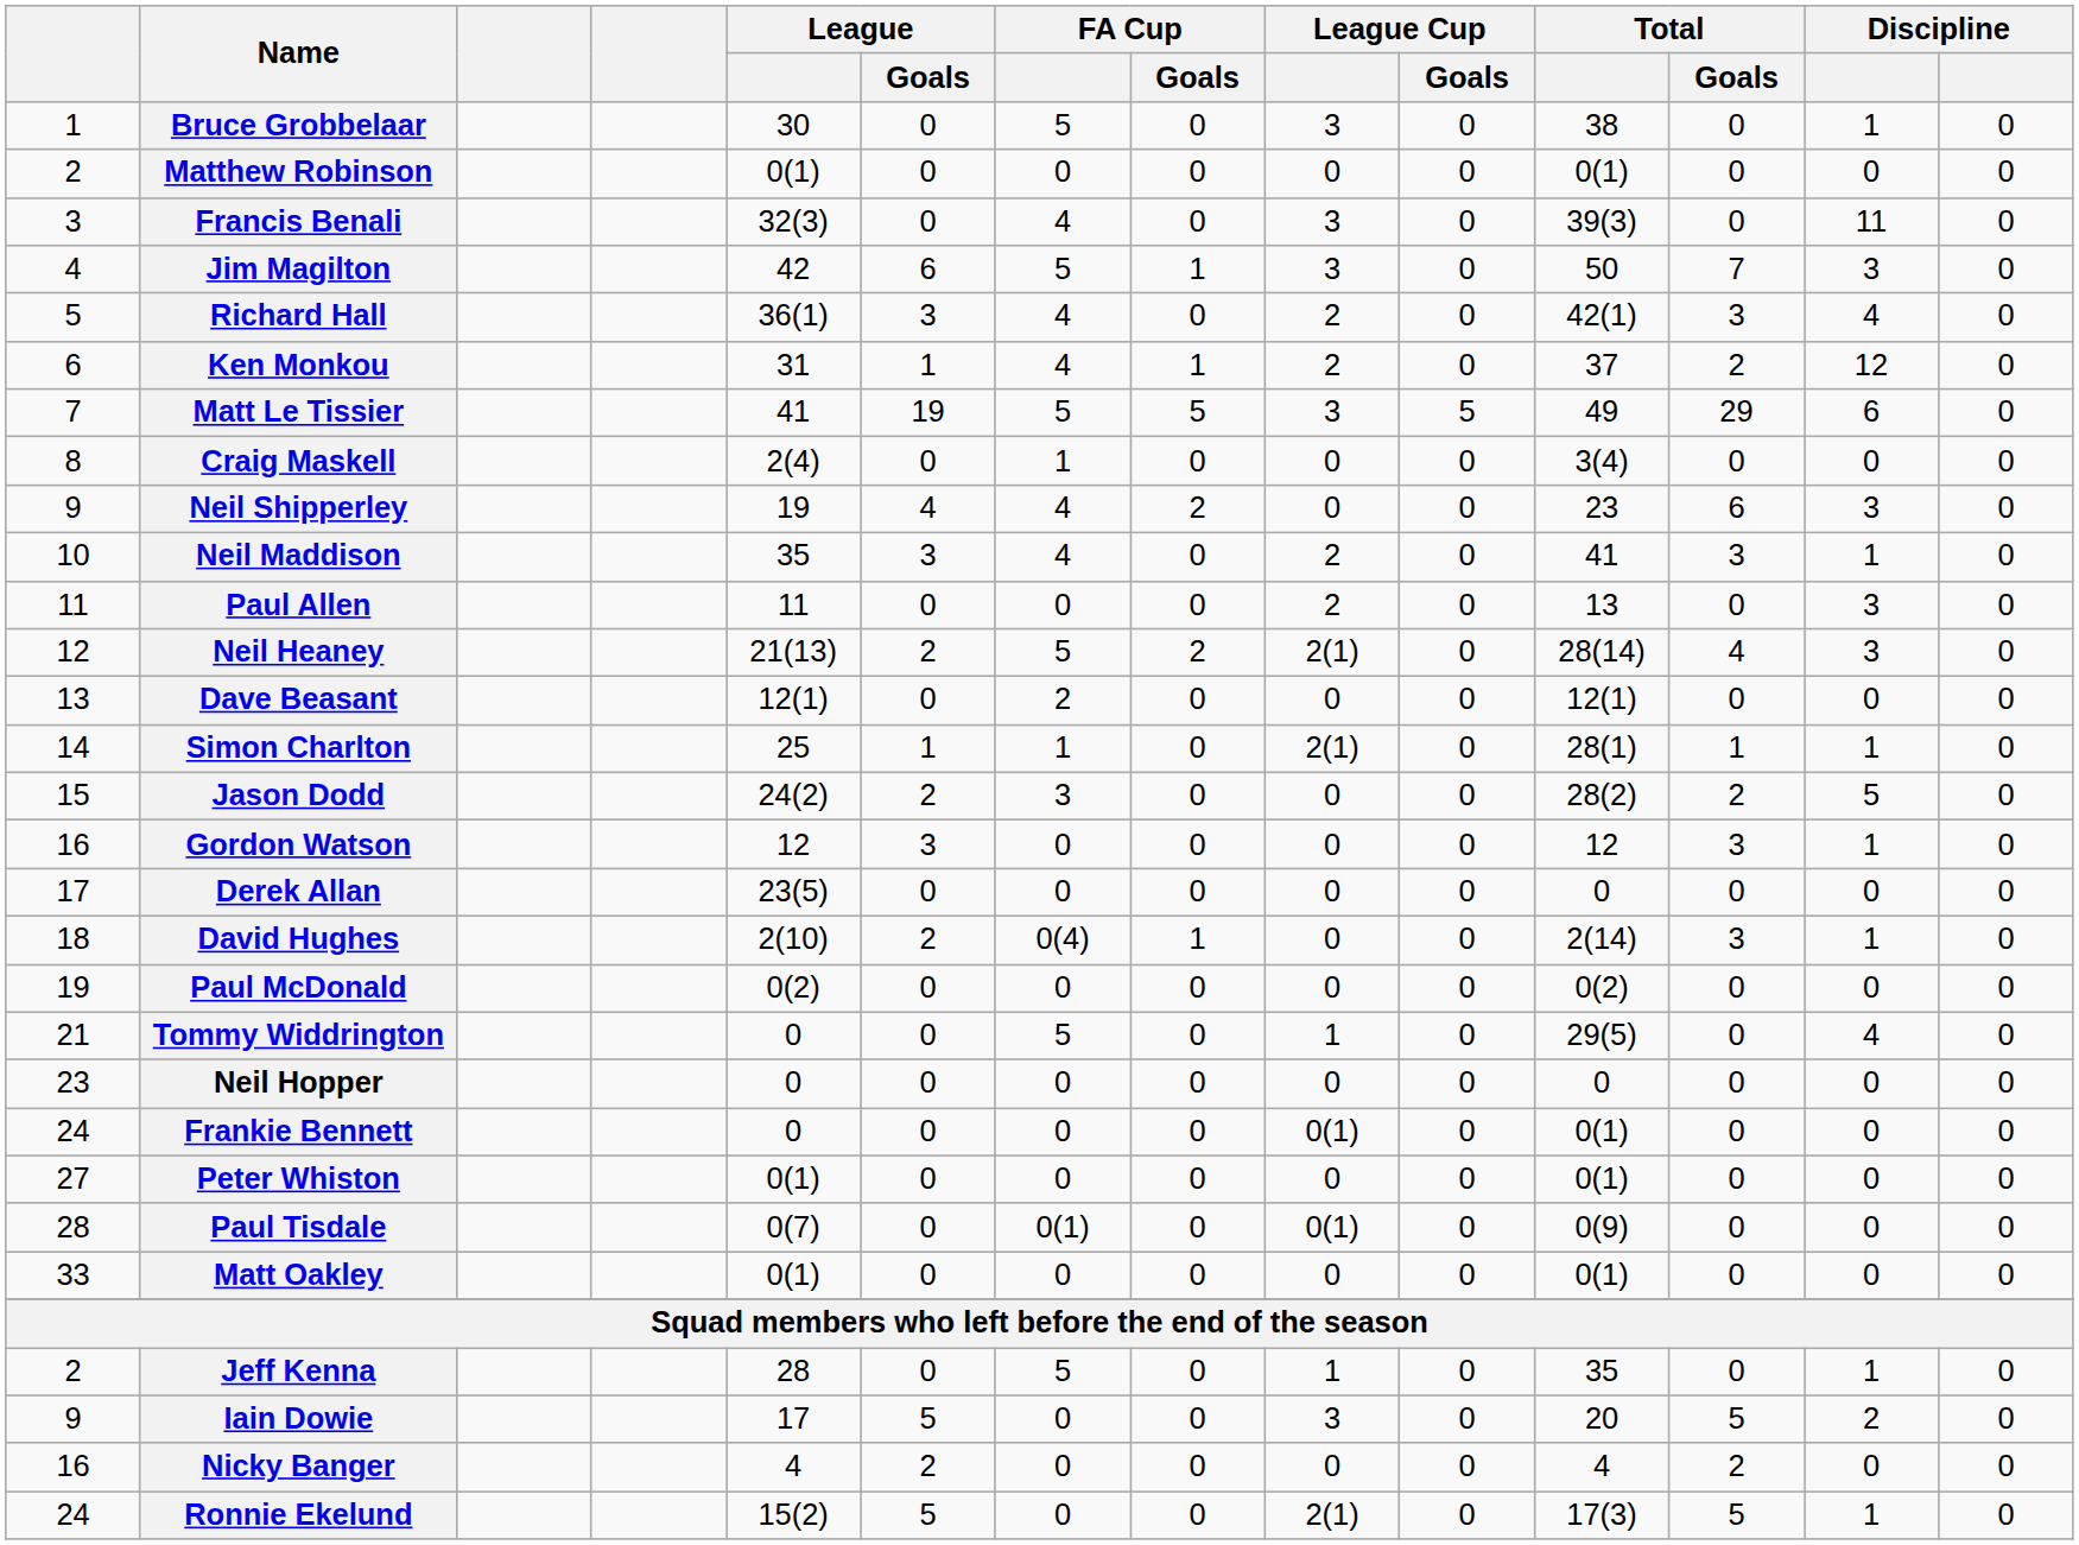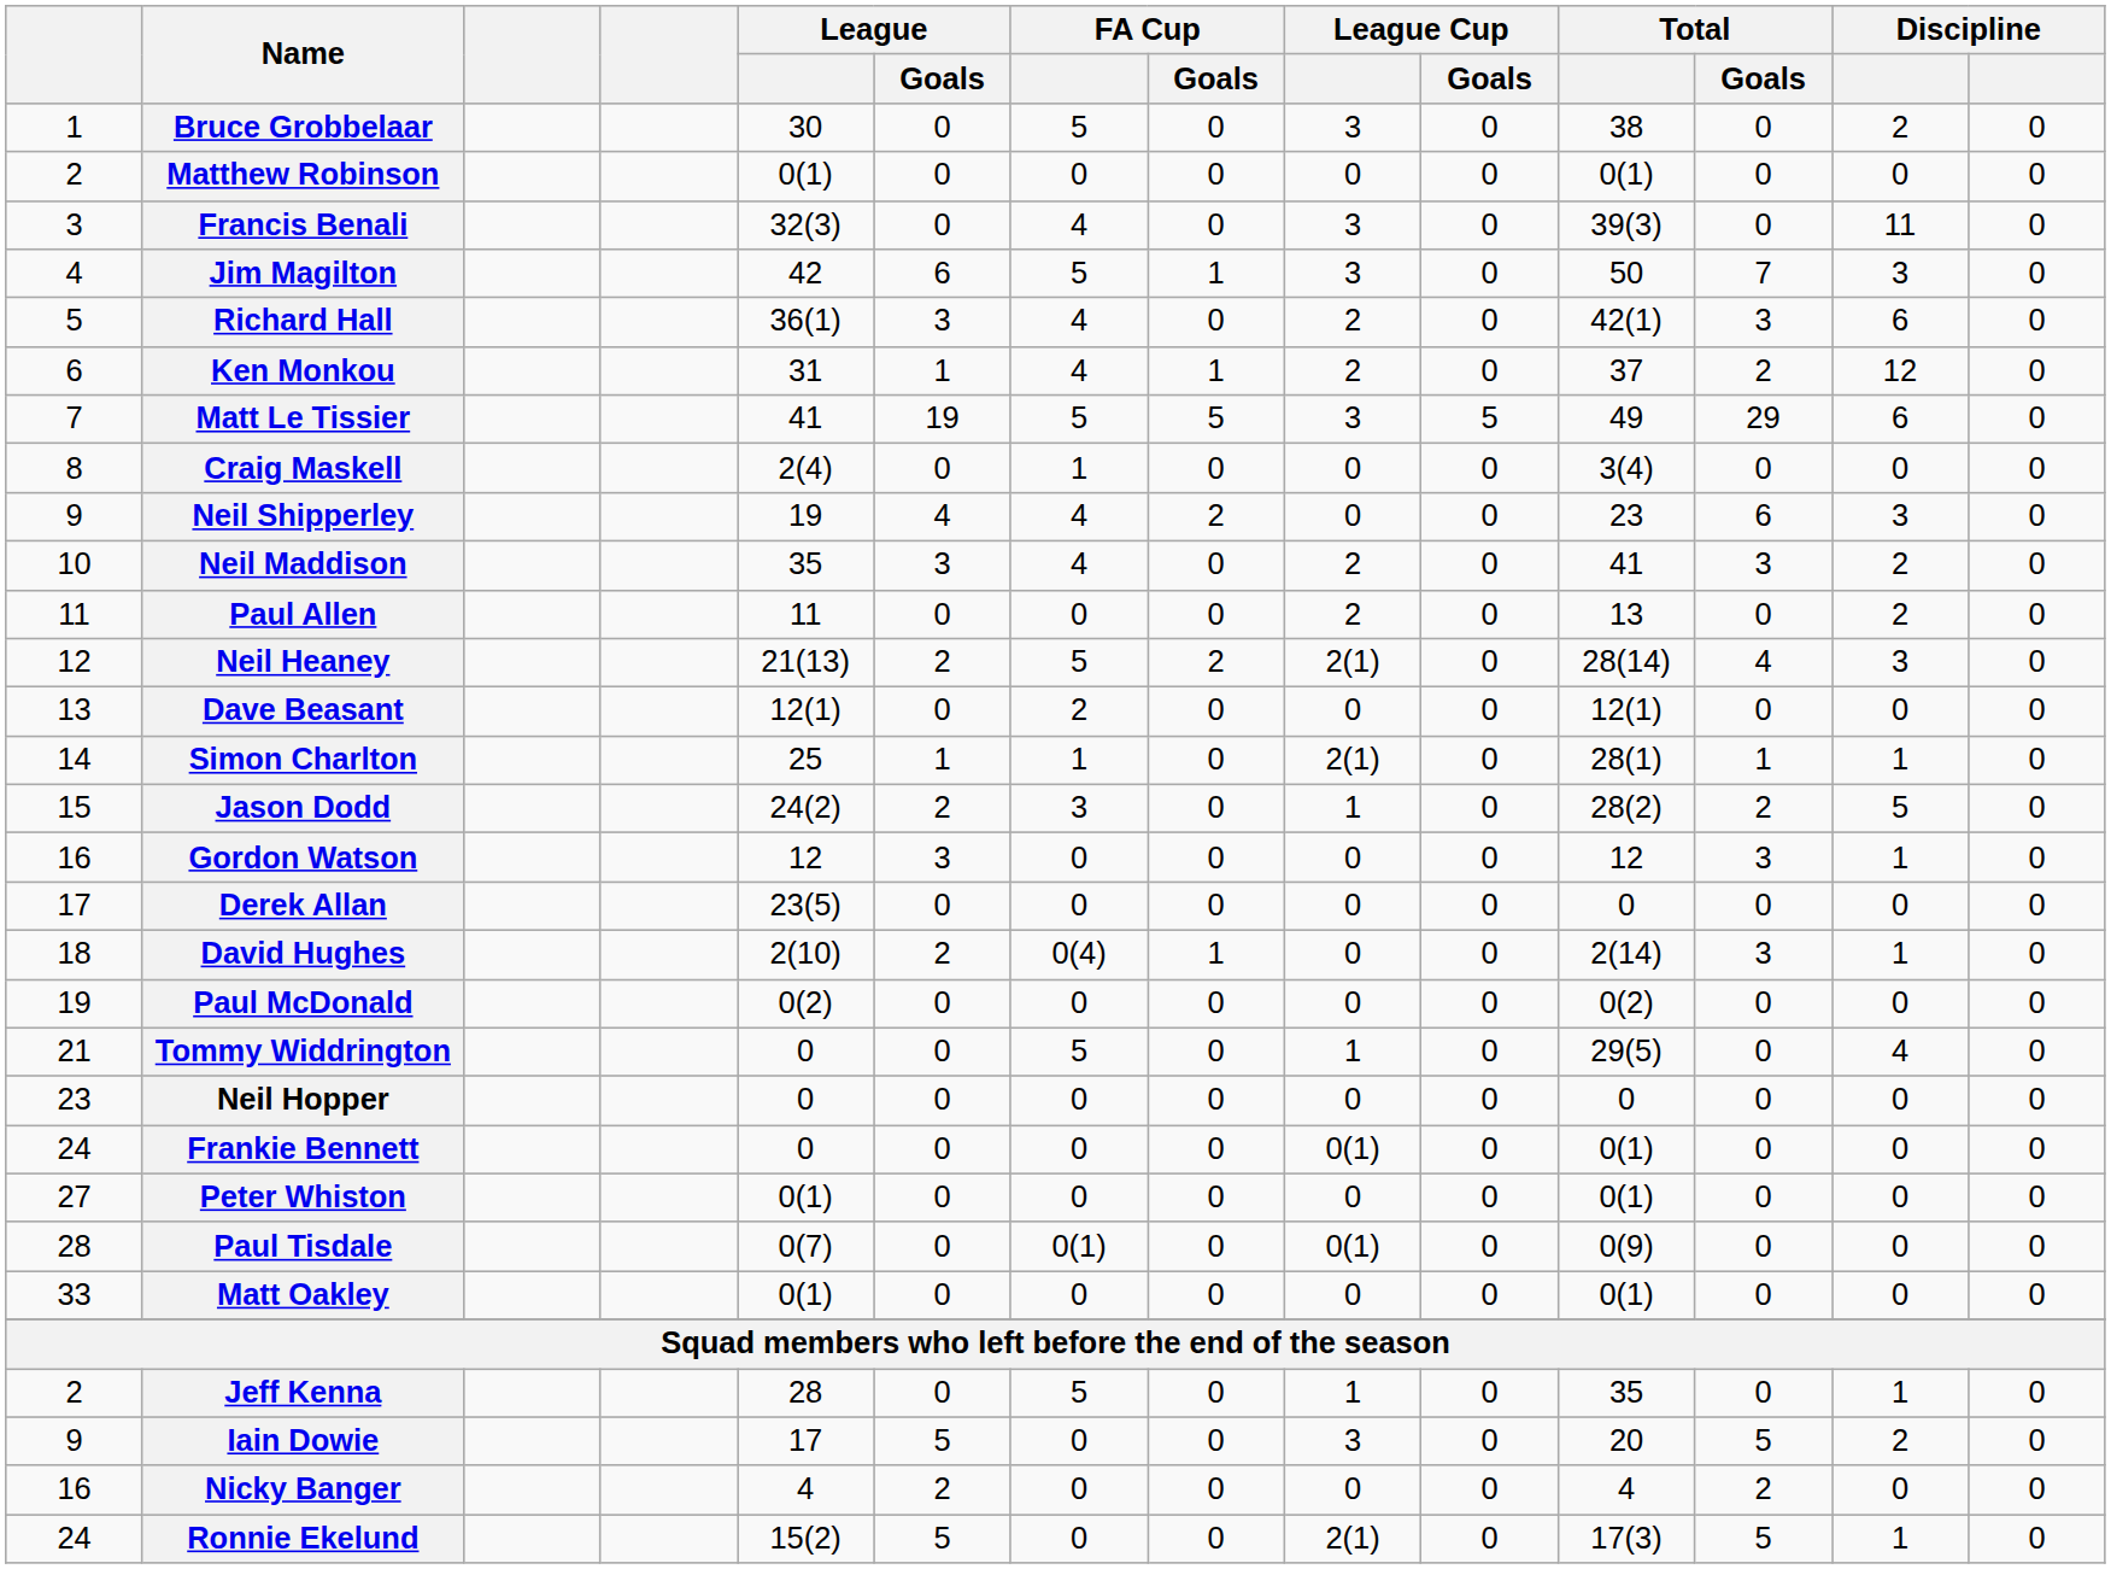 <table class="wikitable plainrowheaders" style="text-align:center;">
 <tr>
 <th scope="col" rowspan="2" style="width:4em;"></th>
 <th scope="col" rowspan="2" style="width:10em;">Name</th>
 <th scope="col" rowspan="2" style="width:4em;"></th>
 <th scope="col" rowspan="2" style="width:4em;"></th>
 <th scope="col" colspan="2">League</th>
 <th scope="col" colspan="2">FA Cup</th>
 <th scope="col" colspan="2">League Cup</th>
 <th scope="col" colspan="2">Total</th>
 <th scope="col" colspan="2">Discipline</th>
 </tr>
 <tr>
 <th scope="col" style="width:4em;"></th>
 <th scope="col" style="width:4em;">Goals</th>
 <th scope="col" style="width:4em;"></th>
 <th scope="col" style="width:4em;">Goals</th>
 <th scope="col" style="width:4em;"></th>
 <th scope="col" style="width:4em;">Goals</th>
 <th scope="col" style="width:4em;"></th>
 <th scope="col" style="width:4em;">Goals</th>
 <th scope="col" style="width:4em;"></th>
 <th scope="col" style="width:4em;"></th>
 </tr>
 <tr>
 <td>1</td>
 <th scope="row"><a href='#'>Bruce Grobbelaar</a></th>
 <td></td>
 <td></td>
 <td>30</td>
 <td>0</td>
 <td>5</td>
 <td>0</td>
 <td>3</td>
 <td>0</td>
 <td>38</td>
 <td>0</td>
-<td>1</td>
+<td>2</td>
 <td>0</td>
 </tr>
 <tr>
 <td>2</td>
 <th scope="row"><a href='#'>Matthew Robinson</a></th>
 <td></td>
 <td></td>
 <td>0(1)</td>
 <td>0</td>
 <td>0</td>
 <td>0</td>
 <td>0</td>
 <td>0</td>
 <td>0(1)</td>
 <td>0</td>
 <td>0</td>
 <td>0</td>
 </tr>
 <tr>
 <td>3</td>
 <th scope="row"><a href='#'>Francis Benali</a></th>
 <td></td>
 <td></td>
 <td>32(3)</td>
 <td>0</td>
 <td>4</td>
 <td>0</td>
 <td>3</td>
 <td>0</td>
 <td>39(3)</td>
 <td>0</td>
 <td>11</td>
 <td>0</td>
 </tr>
 <tr>
 <td>4</td>
 <th scope="row"><a href='#'>Jim Magilton</a></th>
 <td></td>
 <td></td>
 <td>42</td>
 <td>6</td>
 <td>5</td>
 <td>1</td>
 <td>3</td>
 <td>0</td>
 <td>50</td>
 <td>7</td>
 <td>3</td>
 <td>0</td>
 </tr>
 <tr>
 <td>5</td>
 <th scope="row"><a href='#'>Richard Hall</a></th>
 <td></td>
 <td></td>
 <td>36(1)</td>
 <td>3</td>
 <td>4</td>
 <td>0</td>
 <td>2</td>
 <td>0</td>
 <td>42(1)</td>
 <td>3</td>
-<td>4</td>
+<td>6</td>
 <td>0</td>
 </tr>
 <tr>
 <td>6</td>
 <th scope="row"><a href='#'>Ken Monkou</a></th>
 <td></td>
 <td></td>
 <td>31</td>
 <td>1</td>
 <td>4</td>
 <td>1</td>
 <td>2</td>
 <td>0</td>
 <td>37</td>
 <td>2</td>
 <td>12</td>
 <td>0</td>
 </tr>
 <tr>
 <td>7</td>
 <th scope="row"><a href='#'>Matt Le Tissier</a></th>
 <td></td>
 <td></td>
 <td>41</td>
 <td>19</td>
 <td>5</td>
 <td>5</td>
 <td>3</td>
 <td>5</td>
 <td>49</td>
 <td>29</td>
 <td>6</td>
 <td>0</td>
 </tr>
 <tr>
 <td>8</td>
 <th scope="row"><a href='#'>Craig Maskell</a></th>
 <td></td>
 <td></td>
 <td>2(4)</td>
 <td>0</td>
 <td>1</td>
 <td>0</td>
 <td>0</td>
 <td>0</td>
 <td>3(4)</td>
 <td>0</td>
 <td>0</td>
 <td>0</td>
 </tr>
 <tr>
 <td>9</td>
 <th scope="row"><a href='#'>Neil Shipperley</a></th>
 <td></td>
 <td></td>
 <td>19</td>
 <td>4</td>
 <td>4</td>
 <td>2</td>
 <td>0</td>
 <td>0</td>
 <td>23</td>
 <td>6</td>
 <td>3</td>
 <td>0</td>
 </tr>
 <tr>
 <td>10</td>
 <th scope="row"><a href='#'>Neil Maddison</a></th>
 <td></td>
 <td></td>
 <td>35</td>
 <td>3</td>
 <td>4</td>
 <td>0</td>
 <td>2</td>
 <td>0</td>
 <td>41</td>
 <td>3</td>
-<td>1</td>
+<td>2</td>
 <td>0</td>
 </tr>
 <tr>
 <td>11</td>
 <th scope="row"><a href='#'>Paul Allen</a></th>
 <td></td>
 <td></td>
 <td>11</td>
 <td>0</td>
 <td>0</td>
 <td>0</td>
 <td>2</td>
 <td>0</td>
 <td>13</td>
 <td>0</td>
-<td>3</td>
+<td>2</td>
 <td>0</td>
 </tr>
 <tr>
 <td>12</td>
 <th scope="row"><a href='#'>Neil Heaney</a></th>
 <td></td>
 <td></td>
 <td>21(13)</td>
 <td>2</td>
 <td>5</td>
 <td>2</td>
 <td>2(1)</td>
 <td>0</td>
 <td>28(14)</td>
 <td>4</td>
 <td>3</td>
 <td>0</td>
 </tr>
 <tr>
 <td>13</td>
 <th scope="row"><a href='#'>Dave Beasant</a></th>
 <td></td>
 <td></td>
 <td>12(1)</td>
 <td>0</td>
 <td>2</td>
 <td>0</td>
 <td>0</td>
 <td>0</td>
 <td>12(1)</td>
 <td>0</td>
 <td>0</td>
 <td>0</td>
 </tr>
 <tr>
 <td>14</td>
 <th scope="row"><a href='#'>Simon Charlton</a></th>
 <td></td>
 <td></td>
 <td>25</td>
 <td>1</td>
 <td>1</td>
 <td>0</td>
 <td>2(1)</td>
 <td>0</td>
 <td>28(1)</td>
 <td>1</td>
 <td>1</td>
 <td>0</td>
 </tr>
 <tr>
 <td>15</td>
 <th scope="row"><a href='#'>Jason Dodd</a></th>
 <td></td>
 <td></td>
 <td>24(2)</td>
 <td>2</td>
 <td>3</td>
 <td>0</td>
-<td>0</td>
+<td>1</td>
 <td>0</td>
 <td>28(2)</td>
 <td>2</td>
 <td>5</td>
 <td>0</td>
 </tr>
 <tr>
 <td>16</td>
 <th scope="row"><a href='#'>Gordon Watson</a></th>
 <td></td>
 <td></td>
 <td>12</td>
 <td>3</td>
 <td>0</td>
 <td>0</td>
 <td>0</td>
 <td>0</td>
 <td>12</td>
 <td>3</td>
 <td>1</td>
 <td>0</td>
 </tr>
 <tr>
 <td>17</td>
 <th scope="row"><a href='#'>Derek Allan</a></th>
 <td></td>
 <td></td>
 <td>23(5)</td>
 <td>0</td>
 <td>0</td>
 <td>0</td>
 <td>0</td>
 <td>0</td>
 <td>0</td>
 <td>0</td>
 <td>0</td>
 <td>0</td>
 </tr>
 <tr>
 <td>18</td>
 <th scope="row"><a href='#'>David Hughes</a></th>
 <td></td>
 <td></td>
 <td>2(10)</td>
 <td>2</td>
 <td>0(4)</td>
 <td>1</td>
 <td>0</td>
 <td>0</td>
 <td>2(14)</td>
 <td>3</td>
 <td>1</td>
 <td>0</td>
 </tr>
 <tr>
 <td>19</td>
 <th scope="row"><a href='#'>Paul McDonald</a></th>
 <td></td>
 <td></td>
 <td>0(2)</td>
 <td>0</td>
 <td>0</td>
 <td>0</td>
 <td>0</td>
 <td>0</td>
 <td>0(2)</td>
 <td>0</td>
 <td>0</td>
 <td>0</td>
 </tr>
 <tr>
 <td>21</td>
 <th scope="row"><a href='#'>Tommy Widdrington</a></th>
 <td></td>
 <td></td>
 <td>0</td>
 <td>0</td>
 <td>5</td>
 <td>0</td>
 <td>1</td>
 <td>0</td>
 <td>29(5)</td>
 <td>0</td>
 <td>4</td>
 <td>0</td>
 </tr>
 <tr>
 <td>23</td>
 <th scope="row">Neil Hopper</th>
 <td></td>
 <td></td>
 <td>0</td>
 <td>0</td>
 <td>0</td>
 <td>0</td>
 <td>0</td>
 <td>0</td>
 <td>0</td>
 <td>0</td>
 <td>0</td>
 <td>0</td>
 </tr>
 <tr>
 <td>24</td>
 <th scope="row"><a href='#'>Frankie Bennett</a></th>
 <td></td>
 <td></td>
 <td>0</td>
 <td>0</td>
 <td>0</td>
 <td>0</td>
 <td>0(1)</td>
 <td>0</td>
 <td>0(1)</td>
 <td>0</td>
 <td>0</td>
 <td>0</td>
 </tr>
 <tr>
 <td>27</td>
 <th scope="row"><a href='#'>Peter Whiston</a></th>
 <td></td>
 <td></td>
 <td>0(1)</td>
 <td>0</td>
 <td>0</td>
 <td>0</td>
 <td>0</td>
 <td>0</td>
 <td>0(1)</td>
 <td>0</td>
 <td>0</td>
 <td>0</td>
 </tr>
 <tr>
 <td>28</td>
 <th scope="row"><a href='#'>Paul Tisdale</a></th>
 <td></td>
 <td></td>
 <td>0(7)</td>
 <td>0</td>
 <td>0(1)</td>
 <td>0</td>
 <td>0(1)</td>
 <td>0</td>
 <td>0(9)</td>
 <td>0</td>
 <td>0</td>
 <td>0</td>
 </tr>
 <tr>
 <td>33</td>
 <th scope="row"><a href='#'>Matt Oakley</a></th>
 <td></td>
 <td></td>
 <td>0(1)</td>
 <td>0</td>
 <td>0</td>
 <td>0</td>
 <td>0</td>
 <td>0</td>
 <td>0(1)</td>
 <td>0</td>
 <td>0</td>
 <td>0</td>
 </tr>
 <tr>
 </tr>
 <tr>
 <th scope="col" colspan="14">Squad members who left before the end of the season</th>
 </tr>
 <tr>
 <td>2</td>
 <th scope="row"><a href='#'>Jeff Kenna</a></th>
 <td></td>
 <td></td>
 <td>28</td>
 <td>0</td>
 <td>5</td>
 <td>0</td>
 <td>1</td>
 <td>0</td>
 <td>35</td>
 <td>0</td>
 <td>1</td>
 <td>0</td>
 </tr>
 <tr>
 <td>9</td>
 <th scope="row"><a href='#'>Iain Dowie</a></th>
 <td></td>
 <td></td>
 <td>17</td>
 <td>5</td>
 <td>0</td>
 <td>0</td>
 <td>3</td>
 <td>0</td>
 <td>20</td>
 <td>5</td>
 <td>2</td>
 <td>0</td>
 </tr>
 <tr>
 <td>16</td>
 <th scope="row"><a href='#'>Nicky Banger</a></th>
 <td></td>
 <td></td>
 <td>4</td>
 <td>2</td>
 <td>0</td>
 <td>0</td>
 <td>0</td>
 <td>0</td>
 <td>4</td>
 <td>2</td>
 <td>0</td>
 <td>0</td>
 </tr>
 <tr>
 <td>24</td>
 <th scope="row"><a href='#'>Ronnie Ekelund</a></th>
 <td></td>
 <td></td>
 <td>15(2)</td>
 <td>5</td>
 <td>0</td>
 <td>0</td>
 <td>2(1)</td>
 <td>0</td>
 <td>17(3)</td>
 <td>5</td>
 <td>1</td>
 <td>0</td>
 </tr>
 </table>
